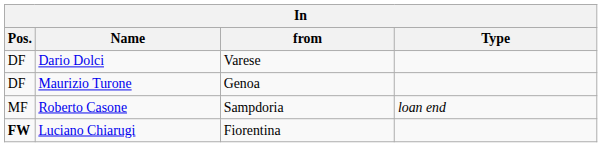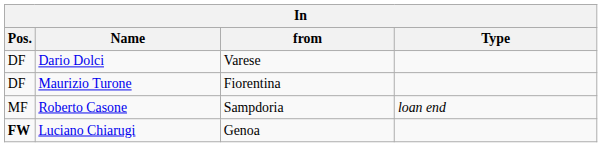 <table class="wikitable" style="font-size:90%;width:99%;">
 <tr>
 <th colspan="4">In</th>
 </tr>
 <tr>
 <th width=3%>Pos.</th>
 <th width=32%>Name</th>
 <th width=30%>from</th>
 <th width=35%>Type</th>
 </tr>
 <tr>
 <td>DF</td>
 <td><a href='#'>Dario Dolci</a></td>
 <td>Varese</td>
 <td></td>
 </tr>
 <tr>
 <td>DF</td>
 <td><a href='#'>Maurizio Turone</a></td>
-<td>Genoa</td>
+<td>Fiorentina</td>
 <td></td>
 </tr>
 <tr>
 <td>MF</td>
 <td><a href='#'>Roberto Casone</a></td>
 <td>Sampdoria</td>
 <td><em>loan end</em></td>
 </tr>
 <tr>
 <td><strong>FW</strong></td>
 <td><a href='#'>Luciano Chiarugi</a></td>
-<td>Fiorentina</td>
+<td>Genoa</td>
 <td></td>
 </tr>
 </table>
